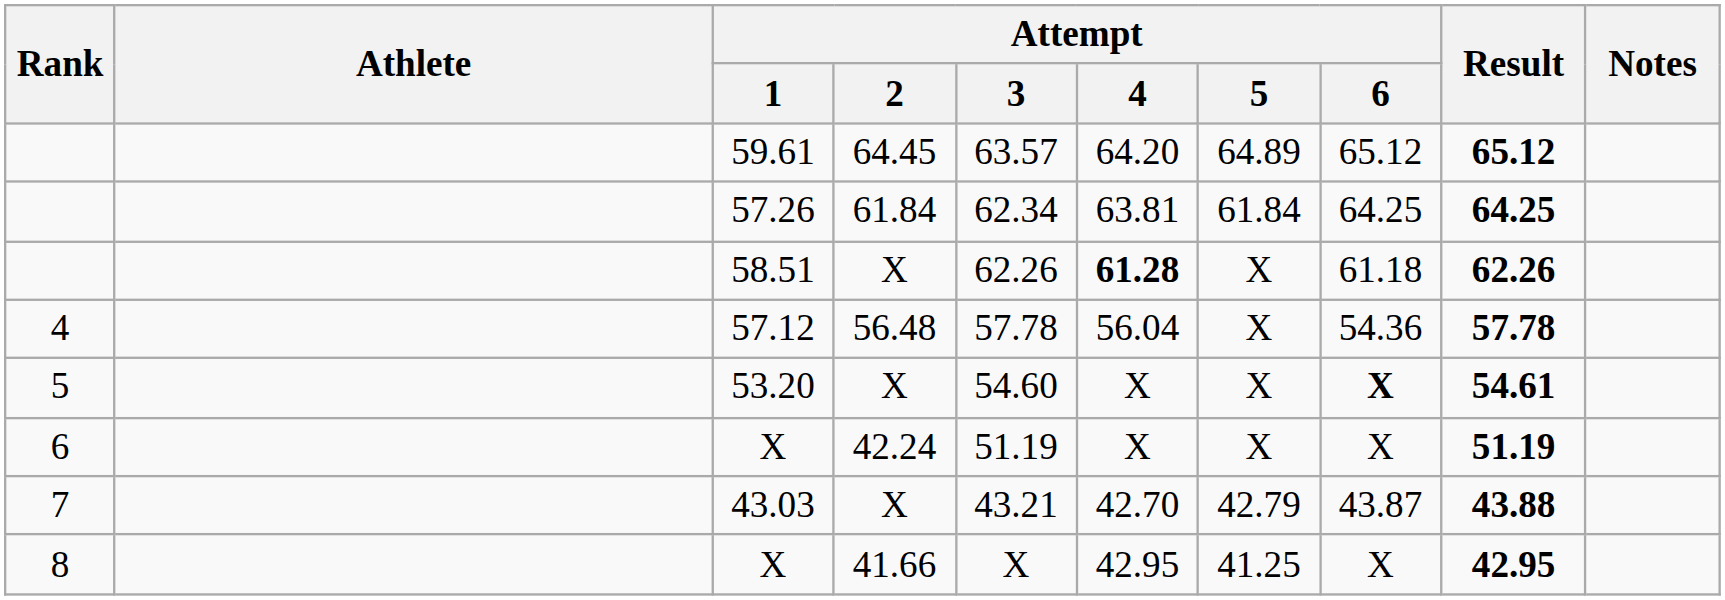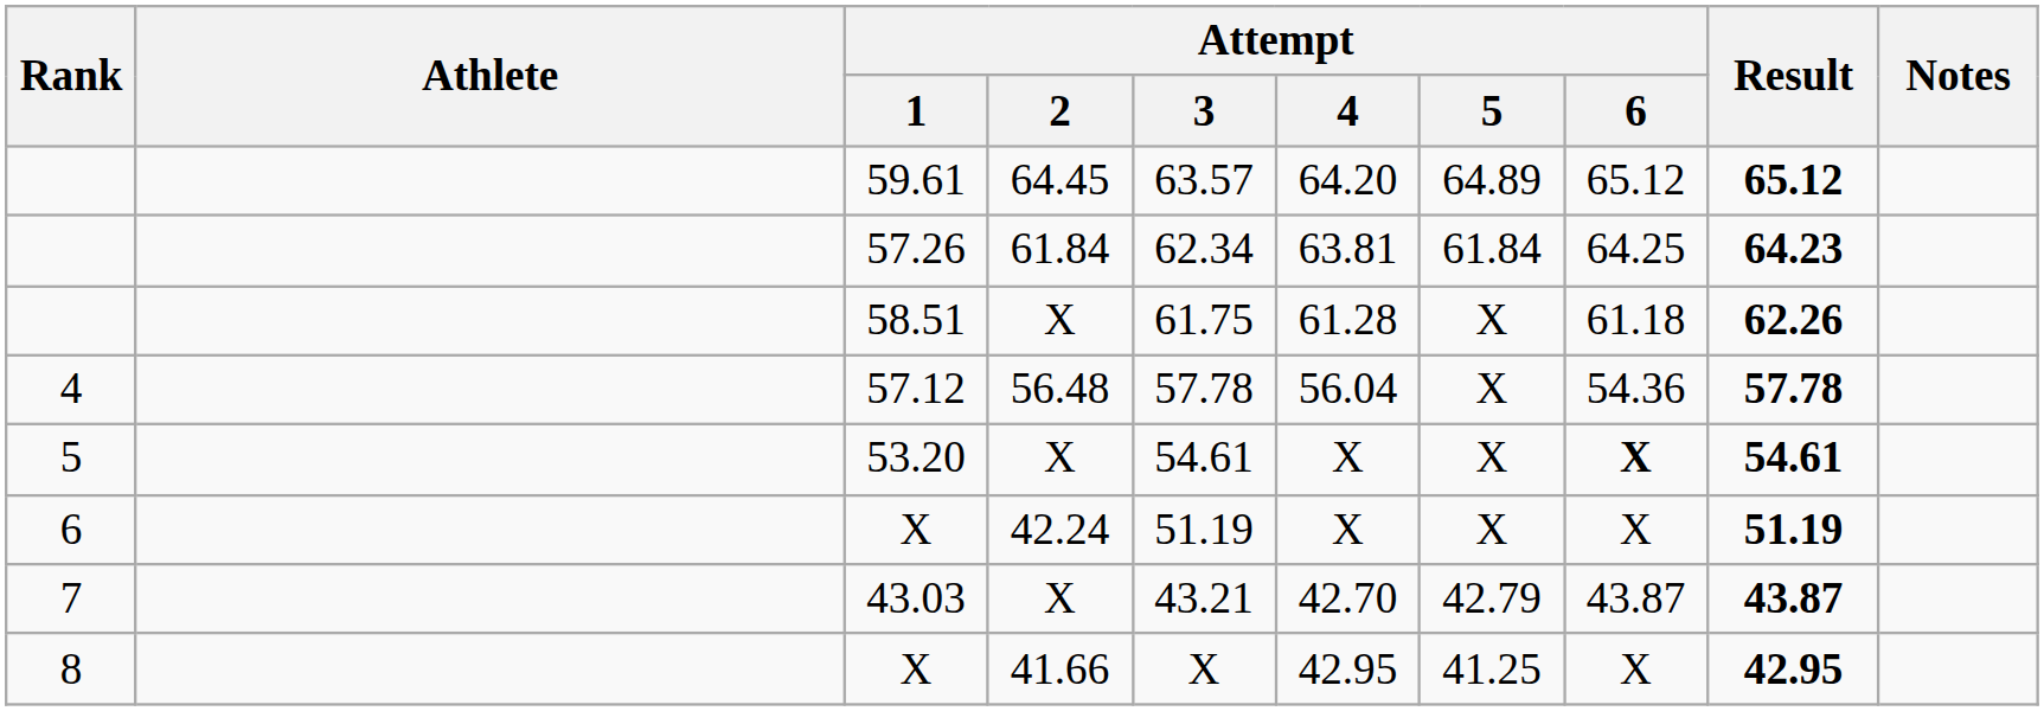 <table class="wikitable" style="text-align:center">
 <tr>
 <th rowspan=2 width=40>Rank</th>
 <th rowspan=2 width=250>Athlete</th>
 <th colspan=6>Attempt</th>
 <th rowspan=2 width=55>Result</th>
 <th rowspan=2 width=50>Notes</th>
 </tr>
 <tr>
 <th width=45>1</th>
 <th width=45>2</th>
 <th width=45>3</th>
 <th width=45>4</th>
 <th width=45>5</th>
 <th width=45>6</th>
 </tr>
 <tr>
 <td></td>
 <td align=left></td>
 <td>59.61</td>
 <td>64.45</td>
 <td>63.57</td>
 <td>64.20</td>
 <td>64.89</td>
 <td>65.12</td>
 <td><strong>65.12</strong></td>
 <td></td>
 </tr>
 <tr>
 <td></td>
 <td align=left></td>
 <td>57.26</td>
 <td>61.84</td>
 <td>62.34</td>
 <td>63.81</td>
 <td>61.84</td>
 <td>64.25</td>
-<td><strong>64.25</strong></td>
+<td><strong>64.23</strong></td>
 <td></td>
 </tr>
 <tr>
 <td></td>
 <td align=left></td>
 <td>58.51</td>
 <td>X</td>
-<td>62.26</td>
-<td><strong>61.28</strong></td>
+<td>61.75</td>
+<td>61.28</td>
 <td>X</td>
 <td>61.18</td>
 <td><strong>62.26</strong></td>
 <td></td>
 </tr>
 <tr>
 <td>4</td>
 <td align=left></td>
 <td>57.12</td>
 <td>56.48</td>
 <td>57.78</td>
 <td>56.04</td>
 <td>X</td>
 <td>54.36</td>
 <td><strong>57.78</strong></td>
 <td></td>
 </tr>
 <tr>
 <td>5</td>
 <td align=left></td>
 <td>53.20</td>
 <td>X</td>
-<td>54.60</td>
+<td>54.61</td>
 <td>X</td>
 <td>X</td>
 <td><strong>X</strong></td>
 <td><strong>54.61</strong></td>
 <td></td>
 </tr>
 <tr>
 <td>6</td>
 <td align=left></td>
 <td>X</td>
 <td>42.24</td>
 <td>51.19</td>
 <td>X</td>
 <td>X</td>
 <td>X</td>
 <td><strong>51.19</strong></td>
 <td></td>
 </tr>
 <tr>
 <td>7</td>
 <td align=left></td>
 <td>43.03</td>
 <td>X</td>
 <td>43.21</td>
 <td>42.70</td>
 <td>42.79</td>
 <td>43.87</td>
-<td><strong>43.88</strong></td>
+<td><strong>43.87</strong></td>
 <td></td>
 </tr>
 <tr>
 <td>8</td>
 <td align=left></td>
 <td>X</td>
 <td>41.66</td>
 <td>X</td>
 <td>42.95</td>
 <td>41.25</td>
 <td>X</td>
 <td><strong>42.95</strong></td>
 <td></td>
 </tr>
 </table>
